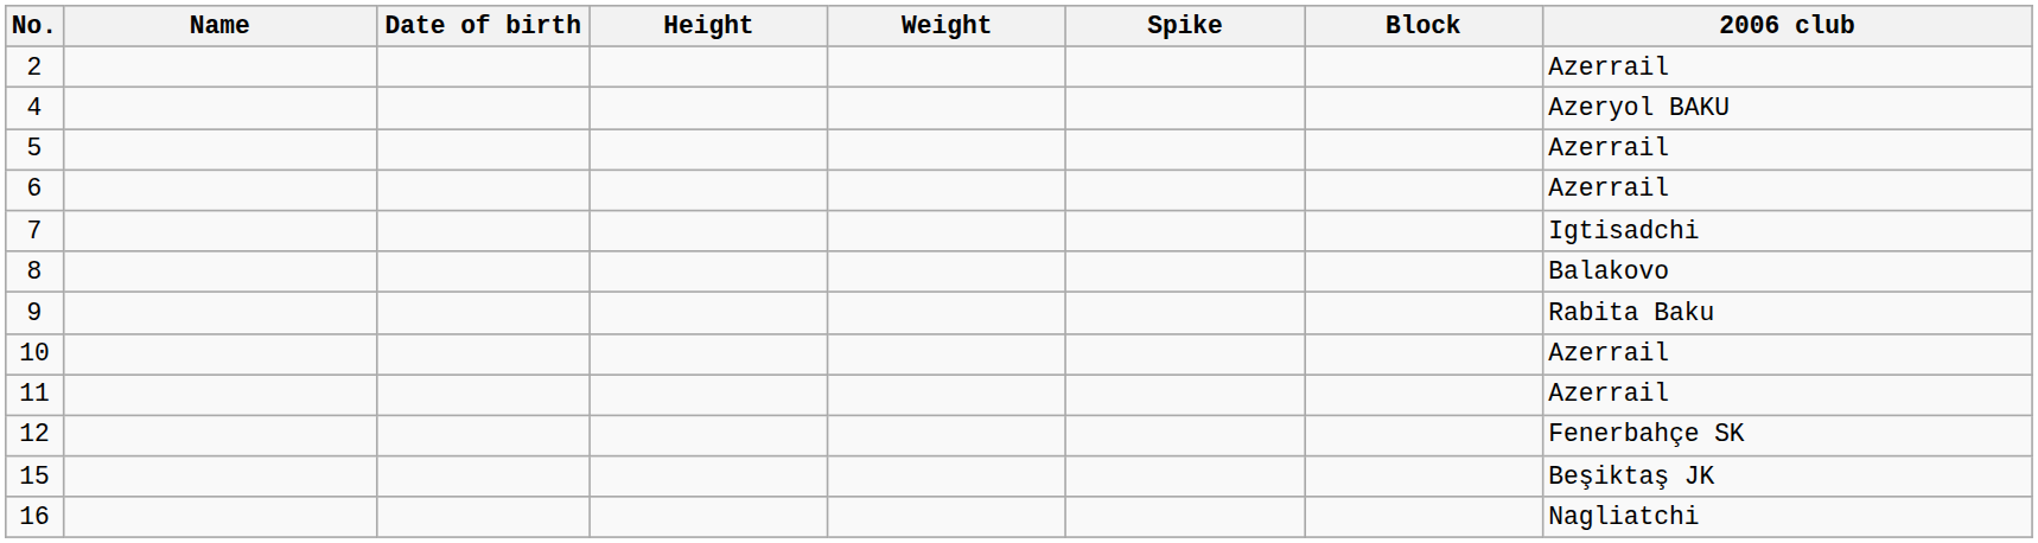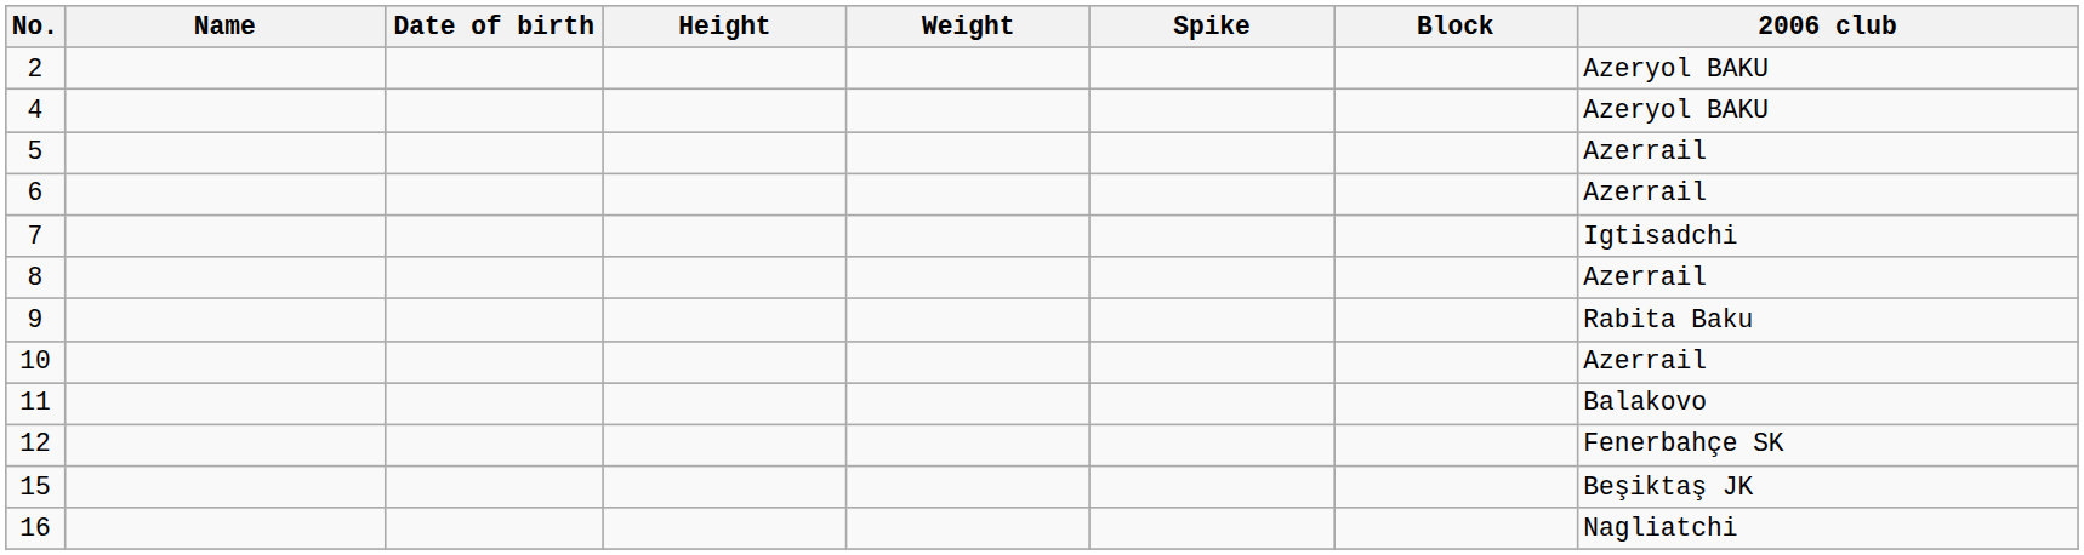 <table class="wikitable sortable" style="font-size:100%; text-align:center;">
 <tr>
 <th>No.</th>
 <th style="width:12em">Name</th>
 <th style="width:8em">Date of birth</th>
 <th style="width:9em">Height</th>
 <th style="width:9em">Weight</th>
 <th style="width:9em">Spike</th>
 <th style="width:9em">Block</th>
 <th style="width:19em">2006 club</th>
 </tr>
 <tr>
 <td>2</td>
 <td align=left></td>
 <td align=right></td>
 <td></td>
 <td></td>
 <td></td>
 <td></td>
-<td align=left>Azerrail</td>
+<td align=left>Azeryol BAKU</td>
 </tr>
 <tr>
 <td>4</td>
 <td align=left></td>
 <td align=right></td>
 <td></td>
 <td></td>
 <td></td>
 <td></td>
 <td align=left>Azeryol BAKU</td>
 </tr>
 <tr>
 <td>5</td>
 <td align=left></td>
 <td align=right></td>
 <td></td>
 <td></td>
 <td></td>
 <td></td>
 <td align=left>Azerrail</td>
 </tr>
 <tr>
 <td>6</td>
 <td align=left></td>
 <td align=right></td>
 <td></td>
 <td></td>
 <td></td>
 <td></td>
 <td align=left>Azerrail</td>
 </tr>
 <tr>
 <td>7</td>
 <td align=left></td>
 <td align=right></td>
 <td></td>
 <td></td>
 <td></td>
 <td></td>
 <td align=left>Igtisadchi</td>
 </tr>
 <tr>
 <td>8</td>
 <td align=left></td>
 <td align=right></td>
 <td></td>
 <td></td>
 <td></td>
 <td></td>
-<td align=left>Balakovo</td>
+<td align=left>Azerrail</td>
 </tr>
 <tr>
 <td>9</td>
 <td align=left></td>
 <td align=right></td>
 <td></td>
 <td></td>
 <td></td>
 <td></td>
 <td align=left>Rabita Baku</td>
 </tr>
 <tr>
 <td>10</td>
 <td align=left></td>
 <td align=right></td>
 <td></td>
 <td></td>
 <td></td>
 <td></td>
 <td align=left>Azerrail</td>
 </tr>
 <tr>
 <td>11</td>
 <td align=left></td>
 <td align=right></td>
 <td></td>
 <td></td>
 <td></td>
 <td></td>
-<td align=left>Azerrail</td>
+<td align=left>Balakovo</td>
 </tr>
 <tr>
 <td>12</td>
 <td align=left></td>
 <td align=right></td>
 <td></td>
 <td></td>
 <td></td>
 <td></td>
 <td align=left>Fenerbahçe SK</td>
 </tr>
 <tr>
 <td>15</td>
 <td align=left></td>
 <td align=right></td>
 <td></td>
 <td></td>
 <td></td>
 <td></td>
 <td align=left>Beşiktaş JK</td>
 </tr>
 <tr>
 <td>16</td>
 <td align=left></td>
 <td align=right></td>
 <td></td>
 <td></td>
 <td></td>
 <td></td>
 <td align=left>Nagliatchi</td>
 </tr>
 </table>
